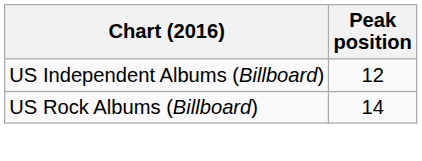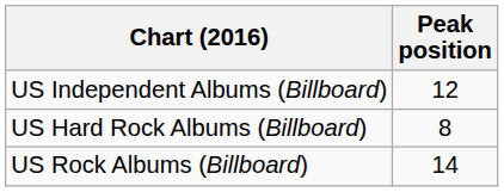 <table class="wikitable">
 <tr>
 <th>Chart (2016)</th>
 <th>Peak<br>position</th>
 </tr>
 <tr>
 <td>US Independent Albums (<em>Billboard</em>)</td>
 <td style="text-align:center;">12</td>
 </tr>
 <tr>
+<td>US Hard Rock Albums (<em>Billboard</em>)</td>
+<td style="text-align:center;">8</td>
+</tr>
+<tr>
 <td>US Rock Albums (<em>Billboard</em>)</td>
 <td style="text-align:center;">14</td>
 </tr>
 </table>
